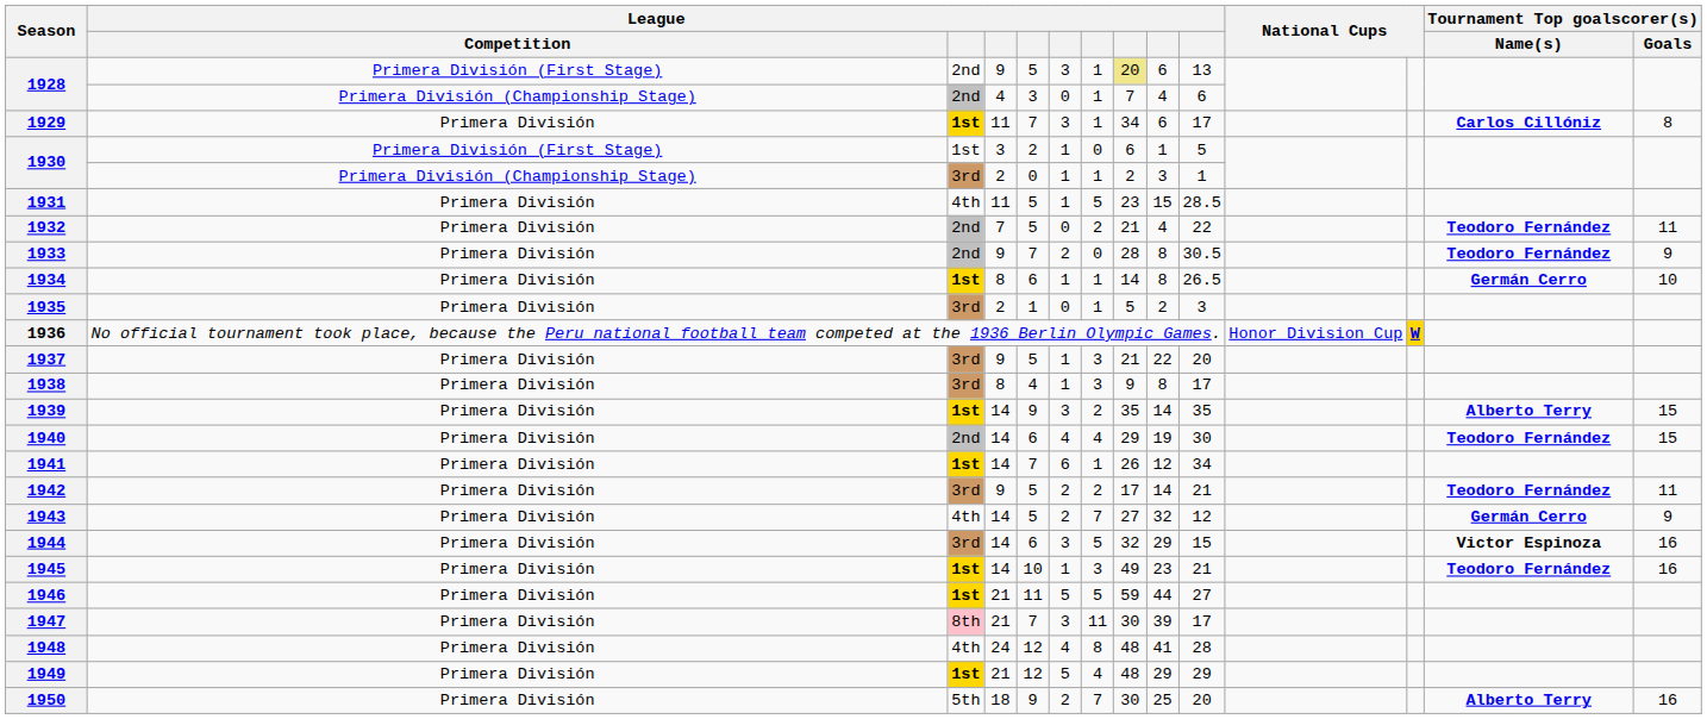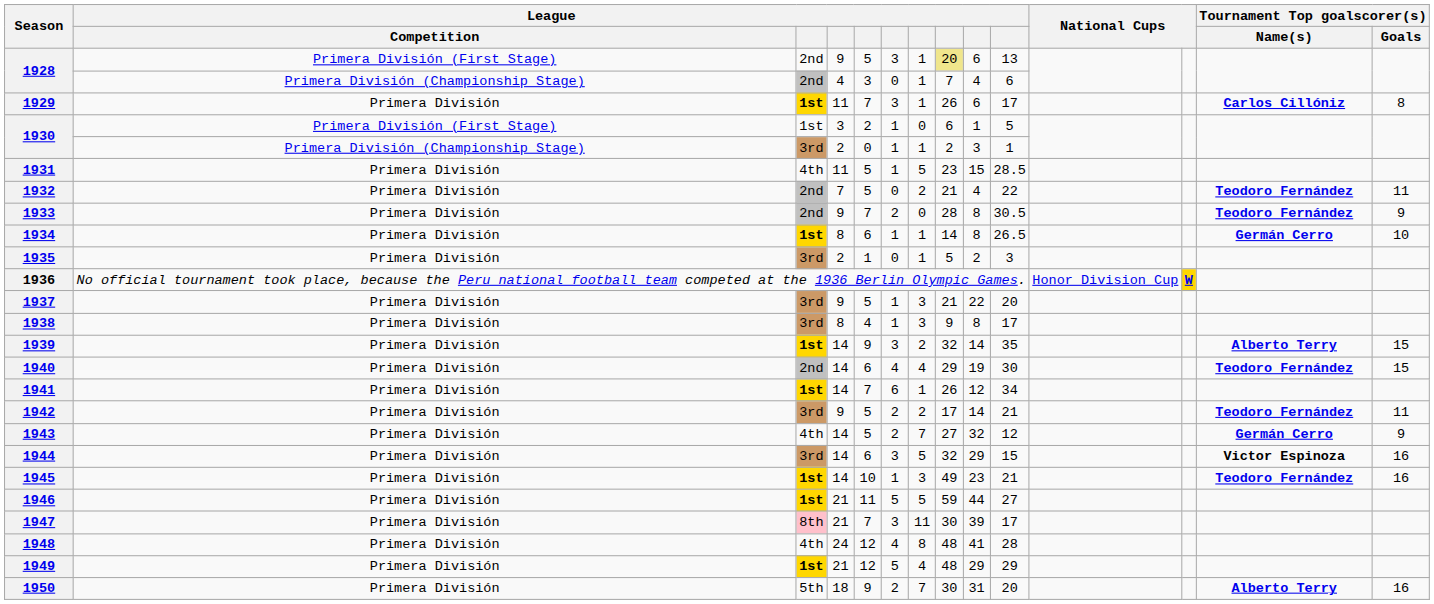 <table class="wikitable" style="text-align: center">
 <tr>
 <th width=60px rowspan=2>Season</th>
 <th colspan="9">League</th>
 <th rowspan=2 colspan=2>National Cups</th>
 <th colspan=2>Tournament Top goalscorer(s)</th>
 </tr>
 <tr>
 <th>Competition</th>
 <th width="20"></th>
 <th width="20"></th>
 <th width="20"></th>
 <th width="20"></th>
 <th width="20"></th>
 <th width="20"></th>
 <th width="20"></th>
 <th width="20"></th>
 <th>Name(s)</th>
 <th>Goals</th>
 </tr>
 <tr>
 <th rowspan=2><a href='#'>1928</a></th>
 <td><a href='#'>Primera División (First Stage)</a></td>
 <td>2nd</td>
 <td>9</td>
 <td>5</td>
 <td>3</td>
 <td>1</td>
 <td style="background: khaki;">20</td>
 <td>6</td>
 <td>13</td>
 <td rowspan=2></td>
 <td rowspan=2></td>
 <td rowspan=2></td>
 <td rowspan=2></td>
 </tr>
 <tr>
 <td><a href='#'>Primera División (Championship Stage)</a></td>
 <td bgcolor=silver>2nd</td>
 <td>4</td>
 <td>3</td>
 <td>0</td>
 <td>1</td>
 <td>7</td>
 <td>4</td>
 <td>6</td>
 </tr>
 <tr>
 <th><a href='#'>1929</a></th>
 <td>Primera División</td>
 <td bgcolor=gold><strong>1st</strong></td>
 <td>11</td>
 <td>7</td>
 <td>3</td>
 <td>1</td>
-<td>34</td>
+<td>26</td>
 <td>6</td>
 <td>17</td>
 <td></td>
 <td></td>
 <td> <strong><a href='#'>Carlos Cillóniz</a></strong></td>
 <td>8</td>
 </tr>
 <tr>
 <th rowspan=2><a href='#'>1930</a></th>
 <td><a href='#'>Primera División (First Stage)</a></td>
 <td>1st</td>
 <td>3</td>
 <td>2</td>
 <td>1</td>
 <td>0</td>
 <td>6</td>
 <td>1</td>
 <td>5</td>
 <td rowspan=2></td>
 <td rowspan=2></td>
 <td rowspan=2></td>
 <td rowspan=2></td>
 </tr>
 <tr>
 <td><a href='#'>Primera División (Championship Stage)</a></td>
 <td bgcolor=cc9966>3rd</td>
 <td>2</td>
 <td>0</td>
 <td>1</td>
 <td>1</td>
 <td>2</td>
 <td>3</td>
 <td>1</td>
 </tr>
 <tr>
 <th><a href='#'>1931</a></th>
 <td>Primera División</td>
 <td>4th</td>
 <td>11</td>
 <td>5</td>
 <td>1</td>
 <td>5</td>
 <td>23</td>
 <td>15</td>
 <td>28.5</td>
 <td></td>
 <td></td>
 <td></td>
 <td></td>
 </tr>
 <tr>
 <th><a href='#'>1932</a></th>
 <td>Primera División</td>
 <td bgcolor=silver>2nd</td>
 <td>7</td>
 <td>5</td>
 <td>0</td>
 <td>2</td>
 <td>21</td>
 <td>4</td>
 <td>22</td>
 <td></td>
 <td></td>
 <td> <strong><a href='#'>Teodoro Fernández</a></strong></td>
 <td>11</td>
 </tr>
 <tr>
 <th><a href='#'>1933</a></th>
 <td>Primera División </td>
 <td bgcolor=silver>2nd</td>
 <td>9</td>
 <td>7</td>
 <td>2</td>
 <td>0</td>
 <td>28</td>
 <td>8</td>
 <td>30.5</td>
 <td></td>
 <td></td>
 <td> <strong><a href='#'>Teodoro Fernández</a></strong></td>
 <td>9</td>
 </tr>
 <tr>
 <th><a href='#'>1934</a></th>
 <td>Primera División</td>
 <td bgcolor=gold><strong>1st</strong></td>
 <td>8</td>
 <td>6</td>
 <td>1</td>
 <td>1</td>
 <td>14</td>
 <td>8</td>
 <td>26.5</td>
 <td></td>
 <td></td>
 <td> <strong><a href='#'>Germán Cerro</a></strong></td>
 <td>10</td>
 </tr>
 <tr>
 <th><a href='#'>1935</a></th>
 <td>Primera División</td>
 <td bgcolor=cc9966>3rd</td>
 <td>2</td>
 <td>1</td>
 <td>0</td>
 <td>1</td>
 <td>5</td>
 <td>2</td>
 <td>3</td>
 <td></td>
 <td></td>
 <td></td>
 <td></td>
 </tr>
 <tr>
 <th>1936</th>
 <td colspan=9><em>No official tournament took place, because the <a href='#'>Peru national football team</a> competed at the <a href='#'>1936 Berlin Olympic Games</a>.</em></td>
 <td><a href='#'>Honor Division Cup</a></td>
 <td bgcolor=gold><a href='#'><strong>W</strong></a></td>
 <td></td>
 <td></td>
 </tr>
 <tr>
 <th><a href='#'>1937</a></th>
 <td>Primera División</td>
 <td bgcolor=cc9966>3rd</td>
 <td>9</td>
 <td>5</td>
 <td>1</td>
 <td>3</td>
 <td>21</td>
 <td>22</td>
 <td>20</td>
 <td></td>
 <td></td>
 <td></td>
 <td></td>
 </tr>
 <tr>
 <th><a href='#'>1938</a></th>
 <td>Primera División</td>
 <td bgcolor=cc9966>3rd</td>
 <td>8</td>
 <td>4</td>
 <td>1</td>
 <td>3</td>
 <td>9</td>
 <td>8</td>
 <td>17</td>
 <td></td>
 <td></td>
 <td></td>
 <td></td>
 </tr>
 <tr>
 <th><a href='#'>1939</a></th>
 <td>Primera División</td>
 <td bgcolor=gold><strong>1st</strong></td>
 <td>14</td>
 <td>9</td>
 <td>3</td>
 <td>2</td>
-<td>35</td>
+<td>32</td>
 <td>14</td>
 <td>35</td>
 <td></td>
 <td></td>
 <td> <strong><a href='#'>Alberto Terry</a></strong></td>
 <td>15</td>
 </tr>
 <tr>
 <th><a href='#'>1940</a></th>
 <td>Primera División</td>
 <td bgcolor=silver>2nd</td>
 <td>14</td>
 <td>6</td>
 <td>4</td>
 <td>4</td>
 <td>29</td>
 <td>19</td>
 <td>30</td>
 <td></td>
 <td></td>
 <td> <strong><a href='#'>Teodoro Fernández</a></strong></td>
 <td>15</td>
 </tr>
 <tr>
 <th><a href='#'>1941</a></th>
 <td>Primera División</td>
 <td bgcolor=gold><strong>1st</strong></td>
 <td>14</td>
 <td>7</td>
 <td>6</td>
 <td>1</td>
 <td>26</td>
 <td>12</td>
 <td>34</td>
 <td></td>
 <td></td>
 <td></td>
 <td></td>
 </tr>
 <tr>
 <th><a href='#'>1942</a></th>
 <td>Primera División</td>
 <td bgcolor=cc9966>3rd</td>
 <td>9</td>
 <td>5</td>
 <td>2</td>
 <td>2</td>
 <td>17</td>
 <td>14</td>
 <td>21</td>
 <td></td>
 <td></td>
 <td> <strong><a href='#'>Teodoro Fernández</a></strong></td>
 <td>11</td>
 </tr>
 <tr>
 <th><a href='#'>1943</a></th>
 <td>Primera División</td>
 <td>4th</td>
 <td>14</td>
 <td>5</td>
 <td>2</td>
 <td>7</td>
 <td>27</td>
 <td>32</td>
 <td>12</td>
 <td></td>
 <td></td>
 <td> <strong><a href='#'>Germán Cerro</a></strong></td>
 <td>9</td>
 </tr>
 <tr>
 <th><a href='#'>1944</a></th>
 <td>Primera División</td>
 <td bgcolor=cc9966>3rd</td>
 <td>14</td>
 <td>6</td>
 <td>3</td>
 <td>5</td>
 <td>32</td>
 <td>29</td>
 <td>15</td>
 <td></td>
 <td></td>
 <td> <strong>Victor Espinoza</strong></td>
 <td>16</td>
 </tr>
 <tr>
 <th><a href='#'>1945</a></th>
 <td>Primera División</td>
 <td bgcolor=gold><strong>1st</strong></td>
 <td>14</td>
 <td>10</td>
 <td>1</td>
 <td>3</td>
 <td>49</td>
 <td>23</td>
 <td>21</td>
 <td></td>
 <td></td>
 <td> <strong><a href='#'>Teodoro Fernández</a></strong></td>
 <td>16</td>
 </tr>
 <tr>
 <th><a href='#'>1946</a></th>
 <td>Primera División</td>
 <td bgcolor=gold><strong>1st</strong></td>
 <td>21</td>
 <td>11</td>
 <td>5</td>
 <td>5</td>
 <td>59</td>
 <td>44</td>
 <td>27</td>
 <td></td>
 <td></td>
 <td></td>
 <td></td>
 </tr>
 <tr>
 <th><a href='#'>1947</a></th>
 <td>Primera División</td>
 <td bgcolor=pink>8th</td>
 <td>21</td>
 <td>7</td>
 <td>3</td>
 <td>11</td>
 <td>30</td>
 <td>39</td>
 <td>17</td>
 <td></td>
 <td></td>
 <td></td>
 <td></td>
 </tr>
 <tr>
 <th><a href='#'>1948</a></th>
 <td>Primera División</td>
 <td>4th</td>
 <td>24</td>
 <td>12</td>
 <td>4</td>
 <td>8</td>
 <td>48</td>
 <td>41</td>
 <td>28</td>
 <td></td>
 <td></td>
 <td></td>
 <td></td>
 </tr>
 <tr>
 <th><a href='#'>1949</a></th>
 <td>Primera División</td>
 <td bgcolor=gold><strong>1st</strong></td>
 <td>21</td>
 <td>12</td>
 <td>5</td>
 <td>4</td>
 <td>48</td>
 <td>29</td>
 <td>29</td>
 <td></td>
 <td></td>
 <td></td>
 <td></td>
 </tr>
 <tr>
 <th><a href='#'>1950</a></th>
 <td>Primera División</td>
 <td>5th</td>
 <td>18</td>
 <td>9</td>
 <td>2</td>
 <td>7</td>
 <td>30</td>
-<td>25</td>
+<td>31</td>
 <td>20</td>
 <td></td>
 <td></td>
 <td> <strong><a href='#'>Alberto Terry</a></strong></td>
 <td>16</td>
 </tr>
 </table>
